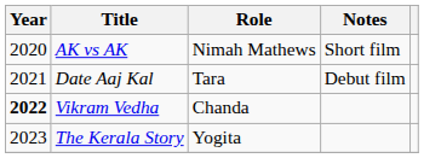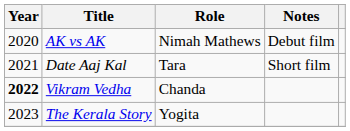 <table class="wikitable plainrowheaders sortable">
 <tr>
 <th scope="col">Year</th>
 <th scope="col">Title</th>
 <th scope="col">Role</th>
 <th scope="col" class="unsortable">Notes</th>
 <th scope="col" class="unsortable"></th>
 </tr>
 <tr>
 <td scope="row">2020</td>
 <td><em><a href='#'>AK vs AK</a></em></td>
 <td>Nimah Mathews</td>
-<td>Short film</td>
+<td>Debut film</td>
 <td></td>
 </tr>
 <tr>
 <td>2021</td>
 <td><em>Date Aaj Kal</em></td>
 <td>Tara</td>
-<td>Debut film</td>
+<td>Short film</td>
 <td></td>
 </tr>
 <tr>
 <td><strong>2022</strong></td>
 <td><a href='#'><em>Vikram Vedha</em></a></td>
 <td>Chanda</td>
 <td></td>
 <td></td>
 </tr>
 <tr>
 <td>2023</td>
 <td><em><a href='#'>The Kerala Story</a></em></td>
 <td>Yogita</td>
 <td></td>
 <td></td>
 </tr>
 <tr>
 </tr>
 </table>
